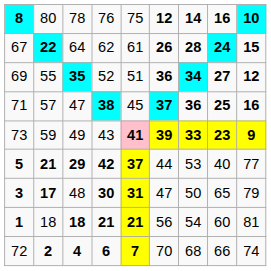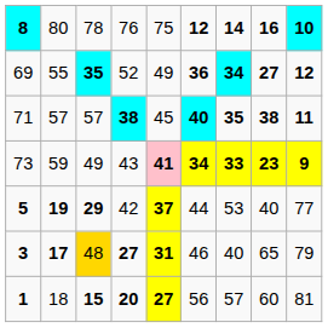 <table class="wikitable" style="margin-left:auto;margin-right:auto;text-align:center;width:18em;height:18em;table-layout:fixed;">
 <tr>
 <td style="background-color: cyan"><strong>8</strong></td>
 <td>80</td>
 <td>78</td>
 <td>76</td>
 <td>75</td>
 <td><strong>12</strong></td>
 <td><strong>14</strong></td>
 <td><strong>16</strong></td>
 <td style="background-color: cyan"><strong>10</strong></td>
 </tr>
 <tr>
-<td>67</td>
-<td style="background-color: cyan"><strong>22</strong></td>
-<td>64</td>
-<td>62</td>
-<td>61</td>
-<td><strong>26</strong></td>
-<td><strong>28</strong></td>
-<td style="background-color: cyan"><strong>24</strong></td>
-<td><strong>15</strong></td>
-</tr>
-<tr>
 <td>69</td>
 <td>55</td>
 <td style="background-color: cyan"><strong>35</strong></td>
 <td>52</td>
-<td>51</td>
+<td>49</td>
 <td><strong>36</strong></td>
 <td style="background-color: cyan"><strong>34</strong></td>
 <td><strong>27</strong></td>
 <td><strong>12</strong></td>
 </tr>
 <tr>
 <td>71</td>
 <td>57</td>
-<td>47</td>
+<td>57</td>
 <td style="background-color: cyan"><strong>38</strong></td>
 <td>45</td>
-<td style="background-color: cyan"><strong>37</strong></td>
-<td><strong>36</strong></td>
-<td><strong>25</strong></td>
-<td><strong>16</strong></td>
+<td style="background-color: cyan"><strong>40</strong></td>
+<td><strong>35</strong></td>
+<td><strong>38</strong></td>
+<td><strong>11</strong></td>
 </tr>
 <tr>
 <td>73</td>
 <td>59</td>
 <td>49</td>
 <td>43</td>
 <td style="background-color: pink"><strong>41</strong></td>
-<td style="background-color: yellow"><strong>39</strong></td>
+<td style="background-color: yellow"><strong>34</strong></td>
 <td style="background-color: yellow"><strong>33</strong></td>
 <td style="background-color: yellow"><strong>23</strong></td>
 <td style="background-color: yellow"><strong>9</strong></td>
 </tr>
 <tr>
 <td><strong>5</strong></td>
-<td><strong>21</strong></td>
+<td><strong>19</strong></td>
 <td><strong>29</strong></td>
-<td><strong>42</strong></td>
+<td>42</td>
 <td style="background-color: yellow"><strong>37</strong></td>
 <td>44</td>
 <td>53</td>
 <td>40</td>
 <td>77</td>
 </tr>
 <tr>
 <td><strong>3</strong></td>
 <td><strong>17</strong></td>
-<td>48</td>
-<td><strong>30</strong></td>
+<td style="background: gold;">48</td>
+<td><strong>27</strong></td>
 <td style="background-color: yellow"><strong>31</strong></td>
-<td>47</td>
-<td>50</td>
+<td>46</td>
+<td>40</td>
 <td>65</td>
 <td>79</td>
 </tr>
 <tr>
 <td><strong>1</strong></td>
 <td>18</td>
-<td><strong>18</strong></td>
-<td><strong>21</strong></td>
-<td style="background-color: yellow"><strong>21</strong></td>
+<td><strong>15</strong></td>
+<td><strong>20</strong></td>
+<td style="background-color: yellow"><strong>27</strong></td>
 <td>56</td>
-<td>54</td>
+<td>57</td>
 <td>60</td>
 <td>81</td>
 </tr>
-<tr>
-<td>72</td>
-<td><strong>2</strong></td>
-<td><strong>4</strong></td>
-<td><strong>6</strong></td>
-<td style="background-color: yellow"><strong>7</strong></td>
-<td>70</td>
-<td>68</td>
-<td>66</td>
-<td>74</td>
-</tr>
 </table>
